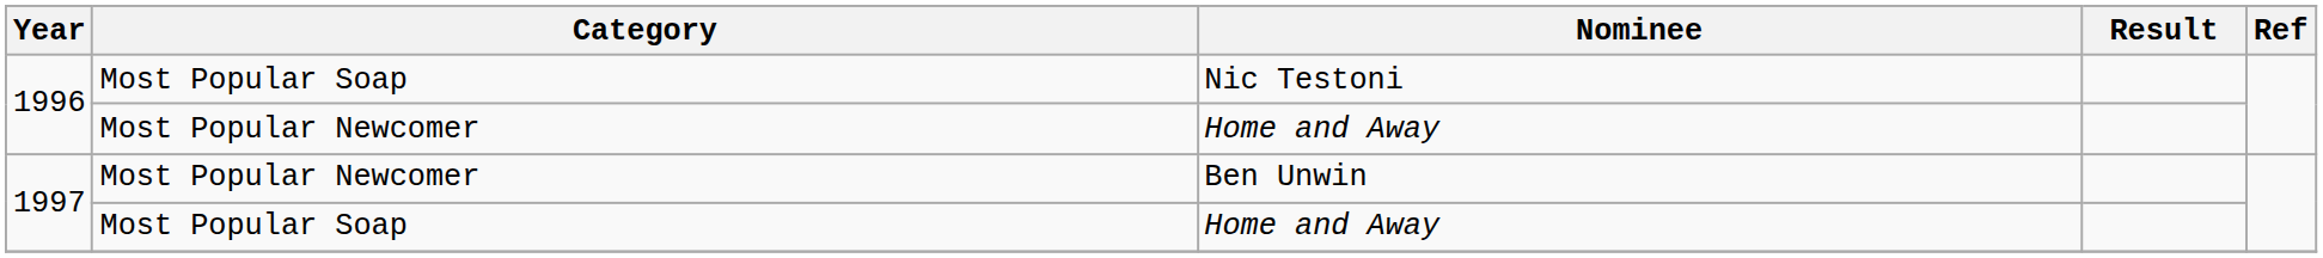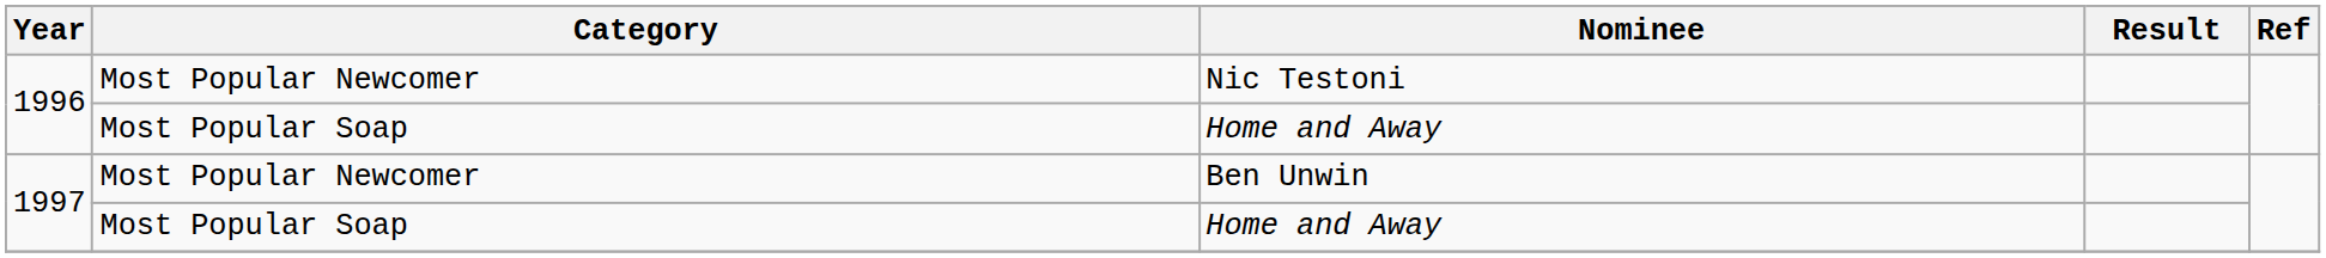 <table class="wikitable">
 <tr>
 <th>Year</th>
 <th width="470">Category</th>
 <th width="375">Nominee</th>
 <th width="65">Result</th>
 <th>Ref</th>
 </tr>
 <tr>
 <td rowspan="2">1996</td>
-<td>Most Popular Soap</td>
+<td>Most Popular Newcomer</td>
 <td>Nic Testoni</td>
 <td></td>
 <td align="center" rowspan="2"></td>
 </tr>
 <tr>
-<td>Most Popular Newcomer</td>
+<td>Most Popular Soap</td>
 <td><em>Home and Away</em></td>
 <td></td>
 </tr>
 <tr>
 <td rowspan="2">1997</td>
 <td>Most Popular Newcomer</td>
 <td>Ben Unwin</td>
 <td></td>
 <td align="center" rowspan="2"></td>
 </tr>
 <tr>
 <td>Most Popular Soap</td>
 <td><em>Home and Away</em></td>
 <td></td>
 </tr>
 <tr>
 </tr>
 </table>
